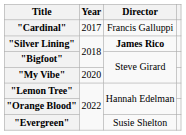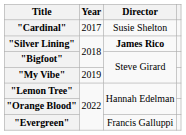 <table class="wikitable plainrowheaders" style="text-align:center;">
 <tr>
 <th>Title</th>
 <th>Year</th>
 <th>Director</th>
 <th></th>
 </tr>
 <tr>
 <th scope="row">"Cardinal"</th>
 <td>2017</td>
-<td>Francis Galluppi</td>
+<td>Susie Shelton</td>
 <td></td>
 </tr>
 <tr>
 <th scope="row">"Silver Lining"</th>
 <td rowspan=2>2018</td>
 <td><strong>James Rico</strong></td>
 <td></td>
 </tr>
 <tr>
 <th scope="row">"Bigfoot"</th>
 <td rowspan=2>Steve Girard</td>
 <td></td>
 </tr>
 <tr>
 <th scope="row">"My Vibe"</th>
-<td>2020</td>
+<td>2019</td>
 <td></td>
 </tr>
 <tr>
 <th scope="row">"Lemon Tree"</th>
 <td rowspan=3>2022</td>
 <td rowspan=2>Hannah Edelman</td>
 <td></td>
 </tr>
 <tr>
 <th scope="row">"Orange Blood"</th>
 <td></td>
 </tr>
 <tr>
 <th scope="row">"Evergreen"</th>
-<td>Susie Shelton</td>
+<td>Francis Galluppi</td>
 <td></td>
 </tr>
 </table>
